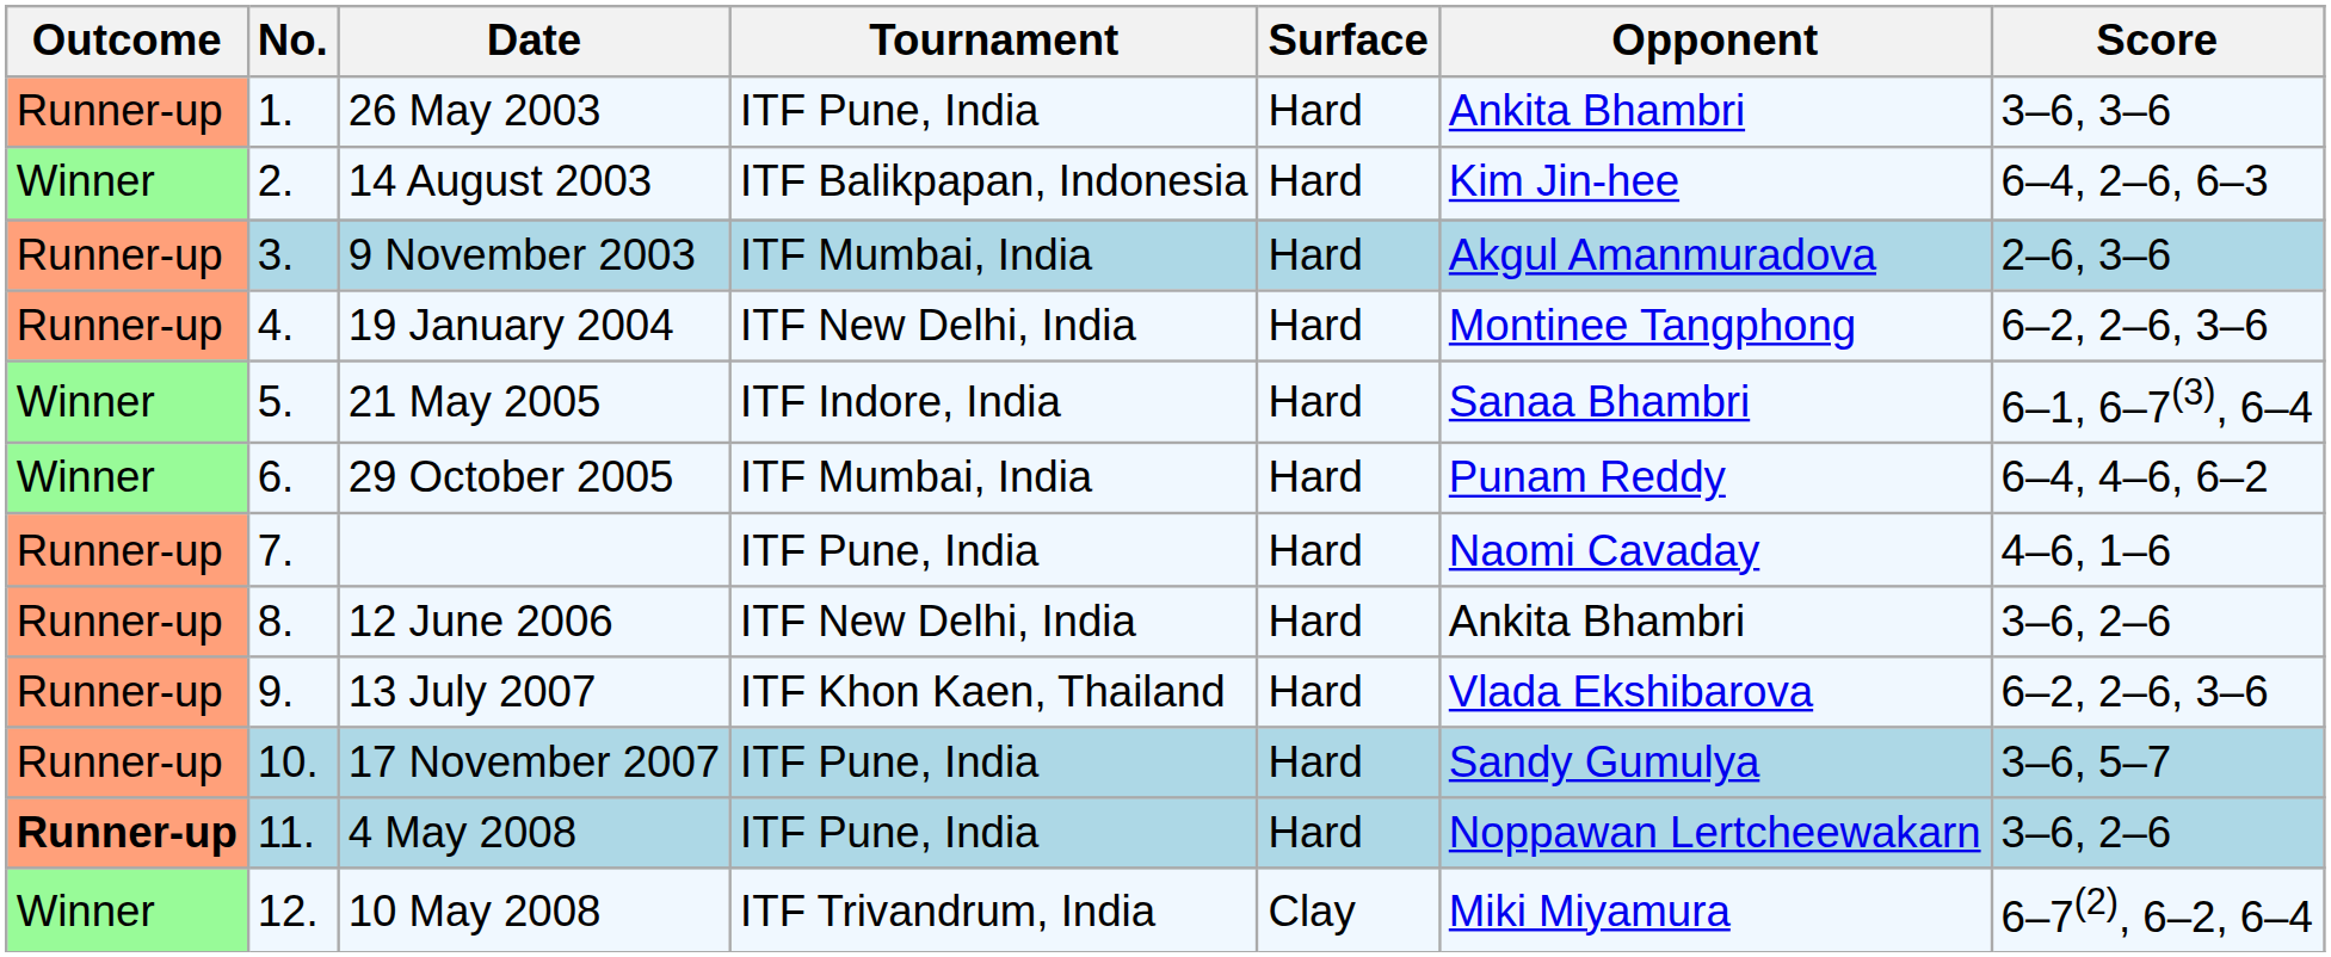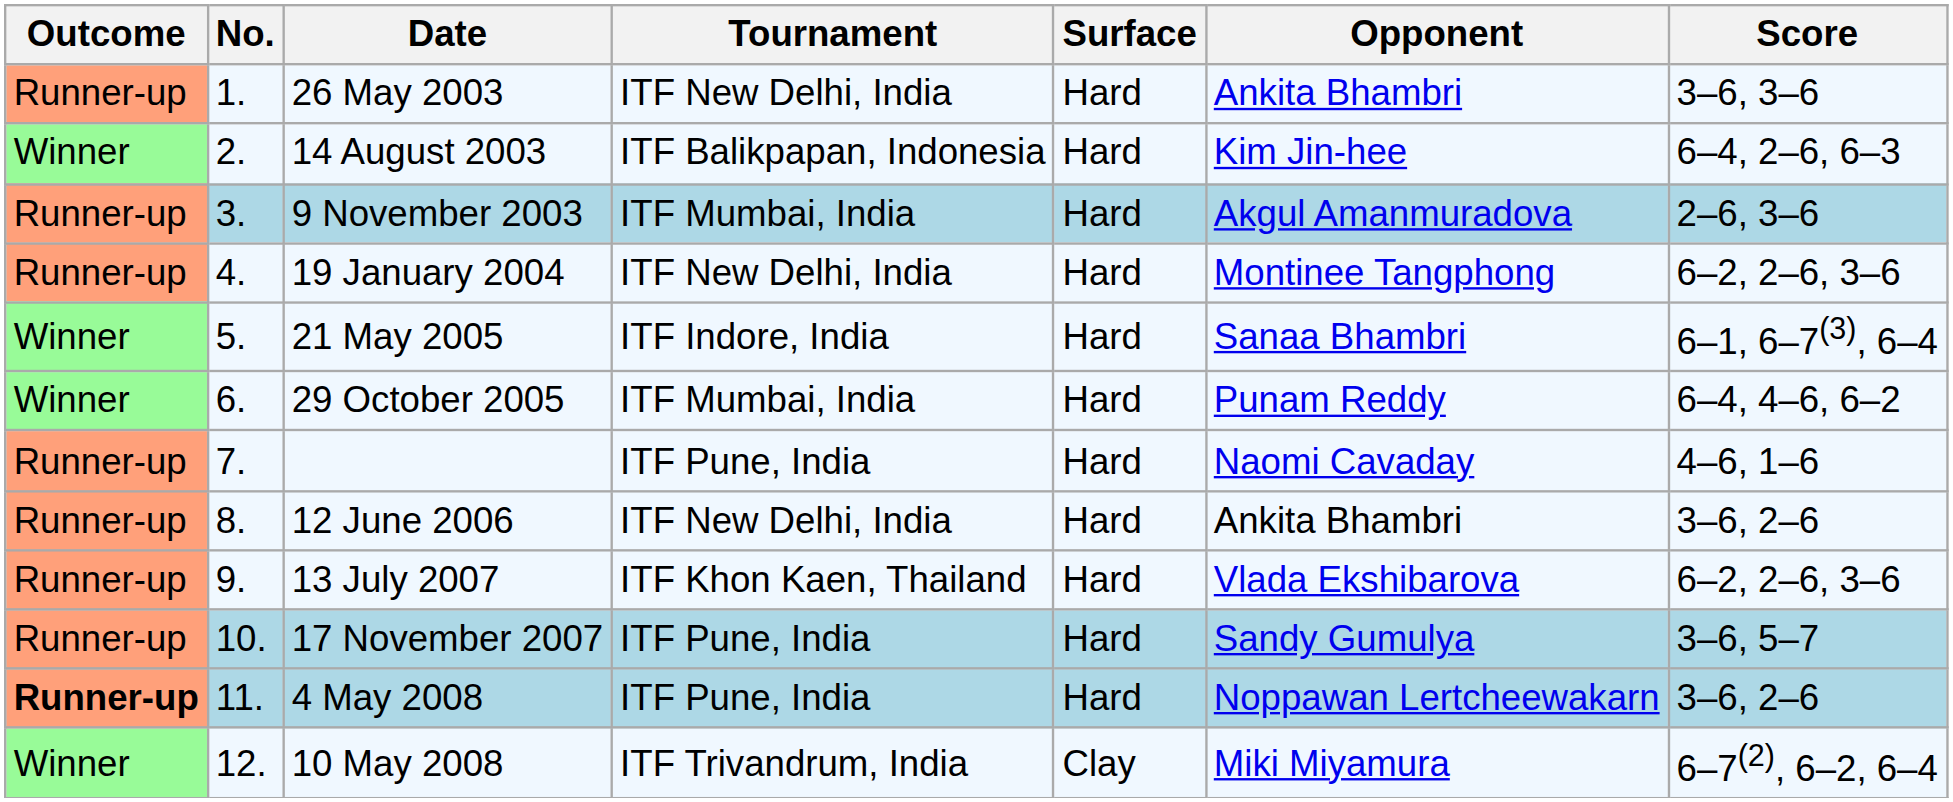 <table class="sortable wikitable" style=font-size:97%>
 <tr>
 <th>Outcome</th>
 <th>No.</th>
 <th>Date</th>
 <th>Tournament</th>
 <th>Surface</th>
 <th>Opponent</th>
 <th class="unsortable">Score</th>
 </tr>
 <tr style="background:#f0f8ff;">
 <td bgcolor="FFA07A">Runner-up</td>
 <td>1.</td>
 <td>26 May 2003</td>
-<td>ITF Pune, India</td>
+<td>ITF New Delhi, India</td>
 <td>Hard</td>
 <td>  <a href='#'>Ankita Bhambri</a></td>
 <td>3–6, 3–6</td>
 </tr>
 <tr style="background:#f0f8ff;">
 <td bgcolor="98FB98">Winner</td>
 <td>2.</td>
 <td>14 August 2003</td>
 <td>ITF Balikpapan, Indonesia</td>
 <td>Hard</td>
 <td> <a href='#'>Kim Jin-hee</a></td>
 <td>6–4, 2–6, 6–3</td>
 </tr>
 <tr style="background:lightblue;">
 <td bgcolor="FFA07A">Runner-up</td>
 <td>3.</td>
 <td>9 November 2003</td>
 <td>ITF Mumbai, India</td>
 <td>Hard</td>
 <td> <a href='#'>Akgul Amanmuradova</a></td>
 <td>2–6, 3–6</td>
 </tr>
 <tr style="background:#f0f8ff;">
 <td bgcolor="FFA07A">Runner-up</td>
 <td>4.</td>
 <td>19 January 2004</td>
 <td>ITF New Delhi, India</td>
 <td>Hard</td>
 <td> <a href='#'>Montinee Tangphong</a></td>
 <td>6–2, 2–6, 3–6</td>
 </tr>
 <tr style="background:#f0f8ff;">
 <td bgcolor="98FB98">Winner</td>
 <td>5.</td>
 <td>21 May 2005</td>
 <td>ITF Indore, India</td>
 <td>Hard</td>
 <td> <a href='#'>Sanaa Bhambri</a></td>
 <td>6–1, 6–7<sup>(3)</sup>, 6–4</td>
 </tr>
 <tr style="background:#f0f8ff;">
 <td bgcolor="98FB98">Winner</td>
 <td>6.</td>
 <td>29 October 2005</td>
 <td>ITF Mumbai, India</td>
 <td>Hard</td>
 <td> <a href='#'>Punam Reddy</a></td>
 <td>6–4, 4–6, 6–2</td>
 </tr>
 <tr style="background:#f0f8ff;">
 <td bgcolor="FFA07A">Runner-up</td>
 <td>7.</td>
 <td></td>
 <td>ITF Pune, India</td>
 <td>Hard</td>
 <td> <a href='#'>Naomi Cavaday</a></td>
 <td>4–6, 1–6</td>
 </tr>
 <tr style="background:#f0f8ff;">
 <td bgcolor="FFA07A">Runner-up</td>
 <td>8.</td>
 <td>12 June 2006</td>
 <td>ITF New Delhi, India</td>
 <td>Hard</td>
 <td> Ankita Bhambri</td>
 <td>3–6, 2–6</td>
 </tr>
 <tr style="background:#f0f8ff;">
 <td bgcolor="FFA07A">Runner-up</td>
 <td>9.</td>
 <td>13 July 2007</td>
 <td>ITF Khon Kaen, Thailand</td>
 <td>Hard</td>
 <td> <a href='#'>Vlada Ekshibarova</a></td>
 <td>6–2, 2–6, 3–6</td>
 </tr>
 <tr style="background:lightblue;">
 <td bgcolor="FFA07A">Runner-up</td>
 <td>10.</td>
 <td>17 November 2007</td>
 <td>ITF Pune, India</td>
 <td>Hard</td>
 <td> <a href='#'>Sandy Gumulya</a></td>
 <td>3–6, 5–7</td>
 </tr>
 <tr style="background:lightblue;">
 <td bgcolor="FFA07A"><strong>Runner-up</strong></td>
 <td>11.</td>
 <td>4 May 2008</td>
 <td>ITF Pune, India</td>
 <td>Hard</td>
 <td> <a href='#'>Noppawan Lertcheewakarn</a></td>
 <td>3–6, 2–6</td>
 </tr>
 <tr style="background:#f0f8ff;">
 <td bgcolor="98FB98">Winner</td>
 <td>12.</td>
 <td>10 May 2008</td>
 <td>ITF Trivandrum, India</td>
 <td>Clay</td>
 <td> <a href='#'>Miki Miyamura</a></td>
 <td>6–7<sup>(2)</sup>, 6–2,  6–4</td>
 </tr>
 </table>
